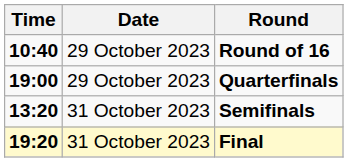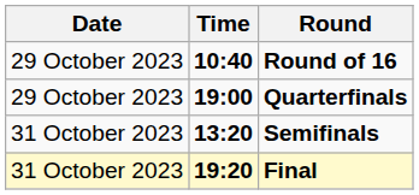 <table class="wikitable">
 <tr>
+<th>Date</th>
 <th>Time</th>
-<th>Date</th>
 <th>Round</th>
 </tr>
 <tr>
+<td>29 October 2023</td>
 <td><strong>10:40</strong></td>
-<td>29 October 2023</td>
 <td><strong>Round of 16</strong></td>
 </tr>
 <tr>
+<td>29 October 2023</td>
 <td><strong>19:00</strong></td>
-<td>29 October 2023</td>
 <td><strong>Quarterfinals</strong></td>
 </tr>
 <tr>
+<td>31 October 2023</td>
 <td><strong>13:20</strong></td>
-<td>31 October 2023</td>
 <td><strong>Semifinals</strong></td>
 </tr>
 <tr style=background:lemonchiffon>
+<td>31 October 2023</td>
 <td><strong>19:20</strong></td>
-<td>31 October 2023</td>
 <td><strong>Final</strong></td>
 </tr>
 </table>
